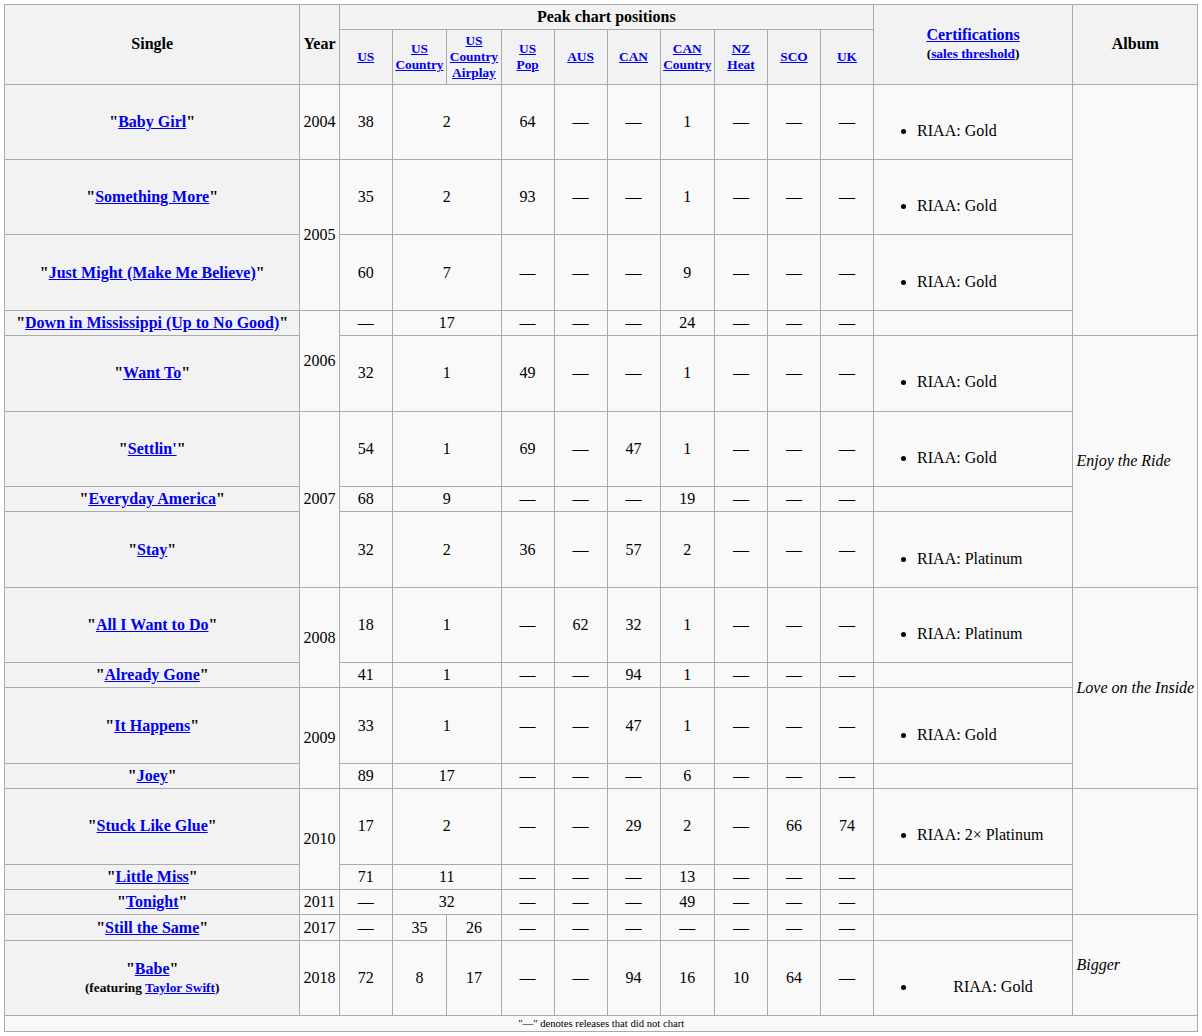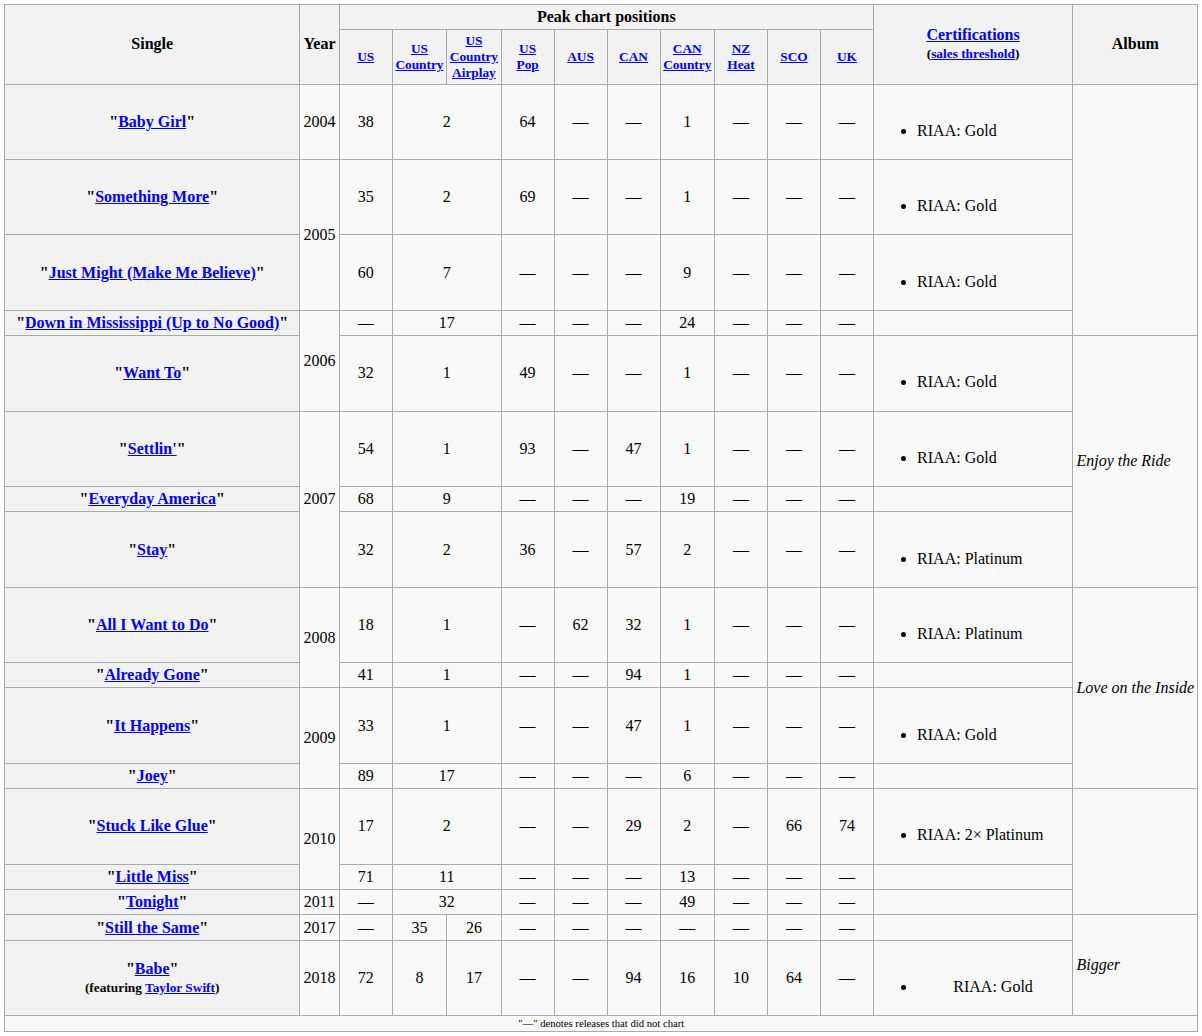 <table class="wikitable plainrowheaders" style="text-align:center;">
 <tr>
 <th rowspan="2" style="width:18em;">Single</th>
 <th rowspan="2">Year</th>
 <th colspan="10">Peak chart positions</th>
 <th rowspan="2" style="width:12em;"><a href='#'>Certifications</a><br><small>(<a href='#'>sales threshold</a>)</small></th>
 <th rowspan="2">Album</th>
 </tr>
 <tr style="font-size:smaller;">
 <th style="width:3.5em;"><a href='#'>US</a><br></th>
 <th style="width:3.5em;"><a href='#'>US Country</a><br></th>
 <th style="width:3.5em;"><a href='#'>US Country Airplay</a><br></th>
 <th style="width:3.5em;"><a href='#'>US<br>Pop</a><br></th>
 <th style="width:3.5em;"><a href='#'>AUS</a><br></th>
 <th style="width:3.5em;"><a href='#'>CAN</a><br></th>
 <th style="width:3.5em;"><a href='#'>CAN<br>Country</a><br></th>
 <th style="width:3.5em;"><a href='#'>NZ<br>Heat</a><br></th>
 <th style="width:3.5em;"><a href='#'>SCO</a><br></th>
 <th style="width:3.5em;"><a href='#'>UK</a><br></th>
 </tr>
 <tr>
 <th scope="row">"<a href='#'>Baby Girl</a>"</th>
 <td>2004</td>
 <td>38</td>
 <td colspan="2">2</td>
 <td>64</td>
 <td>—</td>
 <td>—</td>
 <td>1</td>
 <td>—</td>
 <td>—</td>
 <td>—</td>
 <td style="text-align:left;"><br><ul><li>RIAA: Gold</li></ul></td>
 <td style="text-align:left;" rowspan="4"></td>
 </tr>
 <tr>
 <th scope="row">"<a href='#'>Something More</a>"</th>
 <td rowspan="2">2005</td>
 <td>35</td>
 <td colspan="2">2</td>
-<td>93</td>
+<td>69</td>
 <td>—</td>
 <td>—</td>
 <td>1</td>
 <td>—</td>
 <td>—</td>
 <td>—</td>
 <td align=left><br><ul><li>RIAA: Gold</li></ul></td>
 </tr>
 <tr>
 <th scope="row">"<a href='#'>Just Might (Make Me Believe)</a>"</th>
 <td>60</td>
 <td colspan="2">7</td>
 <td>—</td>
 <td>—</td>
 <td>—</td>
 <td>9</td>
 <td>—</td>
 <td>—</td>
 <td>—</td>
 <td align=left><br><ul><li>RIAA: Gold</li></ul></td>
 </tr>
 <tr>
 <th scope="row">"<a href='#'>Down in Mississippi (Up to No Good)</a>"</th>
 <td rowspan="2">2006</td>
 <td>—</td>
 <td colspan="2">17</td>
 <td>—</td>
 <td>—</td>
 <td>—</td>
 <td>24</td>
 <td>—</td>
 <td>—</td>
 <td>—</td>
 <td></td>
 </tr>
 <tr>
 <th scope="row">"<a href='#'>Want To</a>"</th>
 <td>32</td>
 <td colspan="2">1</td>
 <td>49</td>
 <td>—</td>
 <td>—</td>
 <td>1</td>
 <td>—</td>
 <td>—</td>
 <td>—</td>
 <td style="text-align:left;"><br><ul><li>RIAA: Gold</li></ul></td>
 <td style="text-align:left;" rowspan="4"><em>Enjoy the Ride</em></td>
 </tr>
 <tr>
 <th scope="row">"<a href='#'>Settlin'</a>"</th>
 <td rowspan="3">2007</td>
 <td>54</td>
 <td colspan="2">1</td>
-<td>69</td>
+<td>93</td>
 <td>—</td>
 <td>47</td>
 <td>1</td>
 <td>—</td>
 <td>—</td>
 <td>—</td>
 <td style="text-align:left;"><br><ul><li>RIAA: Gold</li></ul></td>
 </tr>
 <tr>
 <th scope="row">"<a href='#'>Everyday America</a>"</th>
 <td>68</td>
 <td colspan="2">9</td>
 <td>—</td>
 <td>—</td>
 <td>—</td>
 <td>19</td>
 <td>—</td>
 <td>—</td>
 <td>—</td>
 <td></td>
 </tr>
 <tr>
 <th scope="row">"<a href='#'>Stay</a>"</th>
 <td>32</td>
 <td colspan="2">2</td>
 <td>36</td>
 <td>—</td>
 <td>57</td>
 <td>2</td>
 <td>—</td>
 <td>—</td>
 <td>—</td>
 <td style="text-align:left;"><br><ul><li>RIAA: Platinum</li></ul></td>
 </tr>
 <tr>
 <th scope="row">"<a href='#'>All I Want to Do</a>"</th>
 <td rowspan="2">2008</td>
 <td>18</td>
 <td colspan="2">1</td>
 <td>—</td>
 <td>62</td>
 <td>32</td>
 <td>1</td>
 <td>—</td>
 <td>—</td>
 <td>—</td>
 <td style="text-align:left;"><br><ul><li>RIAA: Platinum</li></ul></td>
 <td style="text-align:left;" rowspan="4"><em>Love on the Inside</em></td>
 </tr>
 <tr>
 <th scope="row">"<a href='#'>Already Gone</a>"</th>
 <td>41</td>
 <td colspan="2">1</td>
 <td>—</td>
 <td>—</td>
 <td>94</td>
 <td>1</td>
 <td>—</td>
 <td>—</td>
 <td>—</td>
 <td></td>
 </tr>
 <tr>
 <th scope="row">"<a href='#'>It Happens</a>"</th>
 <td rowspan="2">2009</td>
 <td>33</td>
 <td colspan="2">1</td>
 <td>—</td>
 <td>—</td>
 <td>47</td>
 <td>1</td>
 <td>—</td>
 <td>—</td>
 <td>—</td>
 <td style="text-align:left;"><br><ul><li>RIAA: Gold</li></ul></td>
 </tr>
 <tr>
 <th scope="row">"<a href='#'>Joey</a>"</th>
 <td>89</td>
 <td colspan="2">17</td>
 <td>—</td>
 <td>—</td>
 <td>—</td>
 <td>6</td>
 <td>—</td>
 <td>—</td>
 <td>—</td>
 <td></td>
 </tr>
 <tr>
 <th scope="row">"<a href='#'>Stuck Like Glue</a>"</th>
 <td rowspan="2">2010</td>
 <td>17</td>
 <td colspan="2">2</td>
 <td>—</td>
 <td>—</td>
 <td>29</td>
 <td>2</td>
 <td>—</td>
 <td>66</td>
 <td>74</td>
 <td style="text-align:left;"><br><ul><li>RIAA: 2× Platinum</li></ul></td>
 <td style="text-align:left;" rowspan="3"></td>
 </tr>
 <tr>
 <th scope="row">"<a href='#'>Little Miss</a>"</th>
 <td>71</td>
 <td colspan="2">11</td>
 <td>—</td>
 <td>—</td>
 <td>—</td>
 <td>13</td>
 <td>—</td>
 <td>—</td>
 <td>—</td>
 <td></td>
 </tr>
 <tr>
 <th scope="row">"<a href='#'>Tonight</a>"</th>
 <td>2011</td>
 <td>—</td>
 <td colspan="2">32</td>
 <td>—</td>
 <td>—</td>
 <td>—</td>
 <td>49</td>
 <td>—</td>
 <td>—</td>
 <td>—</td>
 <td></td>
 </tr>
 <tr>
 <th scope="row">"<a href='#'>Still the Same</a>"</th>
 <td>2017</td>
 <td>—</td>
 <td>35</td>
 <td>26</td>
 <td>—</td>
 <td>—</td>
 <td>—</td>
 <td>—</td>
 <td>—</td>
 <td>—</td>
 <td>—</td>
 <td></td>
 <td style="text-align:left;" rowspan="2"><em>Bigger</em></td>
 </tr>
 <tr>
 <th scope="row">"<a href='#'>Babe</a>"<br><small>(featuring <a href='#'>Taylor Swift</a>)</small></th>
 <td>2018</td>
 <td>72</td>
 <td>8</td>
 <td>17</td>
 <td>—</td>
 <td>—</td>
 <td>94</td>
 <td>16</td>
 <td>10</td>
 <td>64</td>
 <td>—</td>
 <td><br><ul><li>RIAA: Gold</li></ul></td>
 </tr>
 <tr>
 <td colspan="14" style="font-size:8pt">"—" denotes releases that did not chart</td>
 </tr>
 </table>
